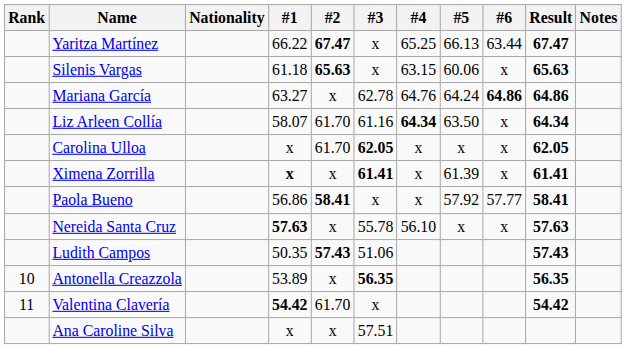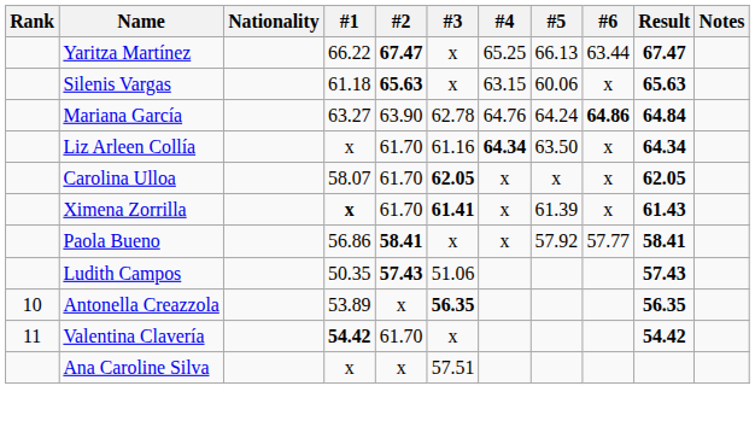 <table class="wikitable sortable" style="text-align:center;font-size:95%">
 <tr>
 <th>Rank</th>
 <th>Name</th>
 <th>Nationality</th>
 <th>#1</th>
 <th>#2</th>
 <th>#3</th>
 <th>#4</th>
 <th>#5</th>
 <th>#6</th>
 <th>Result</th>
 <th>Notes</th>
 </tr>
 <tr>
 <td></td>
 <td align=left><a href='#'>Yaritza Martínez</a></td>
 <td align=left></td>
 <td>66.22</td>
 <td><strong>67.47</strong></td>
 <td>x</td>
 <td>65.25</td>
 <td>66.13</td>
 <td>63.44</td>
 <td><strong>67.47</strong></td>
 <td></td>
 </tr>
 <tr>
 <td></td>
 <td align=left><a href='#'>Silenis Vargas</a></td>
 <td align=left></td>
 <td>61.18</td>
 <td><strong>65.63</strong></td>
 <td>x</td>
 <td>63.15</td>
 <td>60.06</td>
 <td>x</td>
 <td><strong>65.63</strong></td>
 <td></td>
 </tr>
 <tr>
 <td></td>
 <td align=left><a href='#'>Mariana García</a></td>
 <td align=left></td>
 <td>63.27</td>
-<td>x</td>
+<td>63.90</td>
 <td>62.78</td>
 <td>64.76</td>
 <td>64.24</td>
 <td><strong>64.86</strong></td>
-<td><strong>64.86</strong></td>
+<td><strong>64.84</strong></td>
 <td></td>
 </tr>
 <tr>
 <td></td>
 <td align=left><a href='#'>Liz Arleen Collía</a></td>
 <td align=left></td>
-<td>58.07</td>
+<td>x</td>
 <td>61.70</td>
 <td>61.16</td>
 <td><strong>64.34</strong></td>
 <td>63.50</td>
 <td>x</td>
 <td><strong>64.34</strong></td>
 <td></td>
 </tr>
 <tr>
 <td></td>
 <td align=left><a href='#'>Carolina Ulloa</a></td>
 <td align=left></td>
-<td>x</td>
+<td>58.07</td>
 <td>61.70</td>
 <td><strong>62.05</strong></td>
 <td>x</td>
 <td>x</td>
 <td>x</td>
 <td><strong>62.05</strong></td>
 <td></td>
 </tr>
 <tr>
 <td></td>
 <td align=left><a href='#'>Ximena Zorrilla</a></td>
 <td align=left></td>
 <td><strong>x</strong></td>
-<td>x</td>
+<td>61.70</td>
 <td><strong>61.41</strong></td>
 <td>x</td>
 <td>61.39</td>
 <td>x</td>
-<td><strong>61.41</strong></td>
+<td><strong>61.43</strong></td>
 <td></td>
 </tr>
 <tr>
 <td></td>
 <td align=left><a href='#'>Paola Bueno</a></td>
 <td align=left></td>
 <td>56.86</td>
 <td><strong>58.41</strong></td>
 <td>x</td>
 <td>x</td>
 <td>57.92</td>
 <td>57.77</td>
 <td><strong>58.41</strong></td>
-<td></td>
-</tr>
-<tr>
-<td></td>
-<td align=left><a href='#'>Nereida Santa Cruz</a></td>
-<td align=left></td>
-<td><strong>57.63</strong></td>
-<td>x</td>
-<td>55.78</td>
-<td>56.10</td>
-<td>x</td>
-<td>x</td>
-<td><strong>57.63</strong></td>
 <td></td>
 </tr>
 <tr>
 <td></td>
 <td align=left><a href='#'>Ludith Campos</a></td>
 <td align=left></td>
 <td>50.35</td>
 <td><strong>57.43</strong></td>
 <td>51.06</td>
 <td></td>
 <td></td>
 <td></td>
 <td><strong>57.43</strong></td>
 <td></td>
 </tr>
 <tr>
 <td>10</td>
 <td align=left><a href='#'>Antonella Creazzola</a></td>
 <td align=left></td>
 <td>53.89</td>
 <td>x</td>
 <td><strong>56.35</strong></td>
 <td></td>
 <td></td>
 <td></td>
 <td><strong>56.35</strong></td>
 <td></td>
 </tr>
 <tr>
 <td>11</td>
 <td align=left><a href='#'>Valentina Clavería</a></td>
 <td align=left></td>
 <td><strong>54.42</strong></td>
 <td>61.70</td>
 <td>x</td>
 <td></td>
 <td></td>
 <td></td>
 <td><strong>54.42</strong></td>
 <td></td>
 </tr>
 <tr>
 <td></td>
 <td align=left><a href='#'>Ana Caroline Silva</a></td>
 <td align=left></td>
 <td>x</td>
 <td>x</td>
 <td>57.51</td>
 <td></td>
 <td></td>
 <td></td>
 <td><strong></strong></td>
 <td></td>
 </tr>
 </table>
